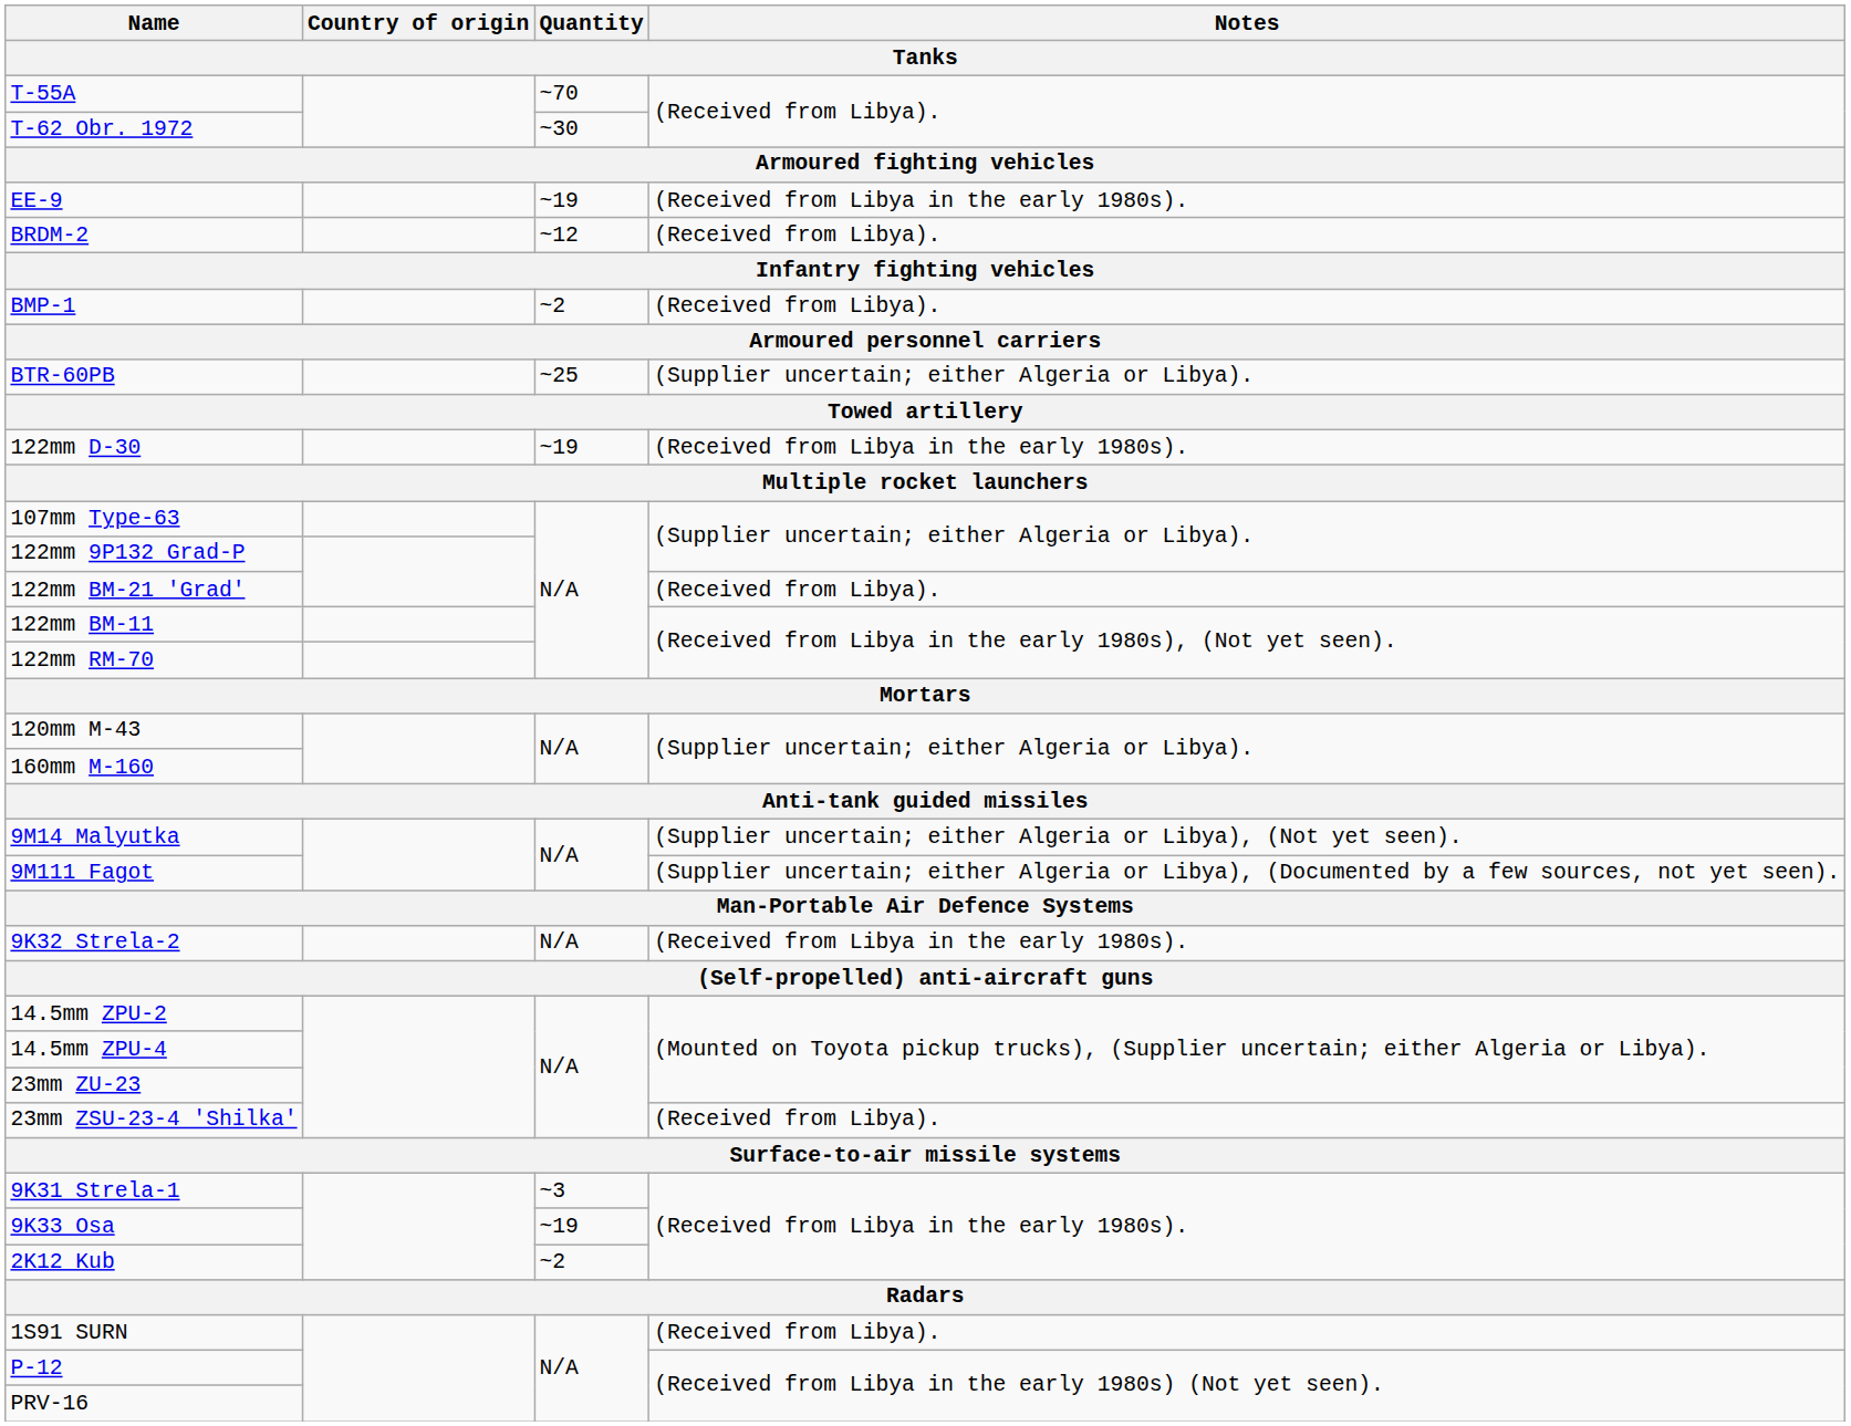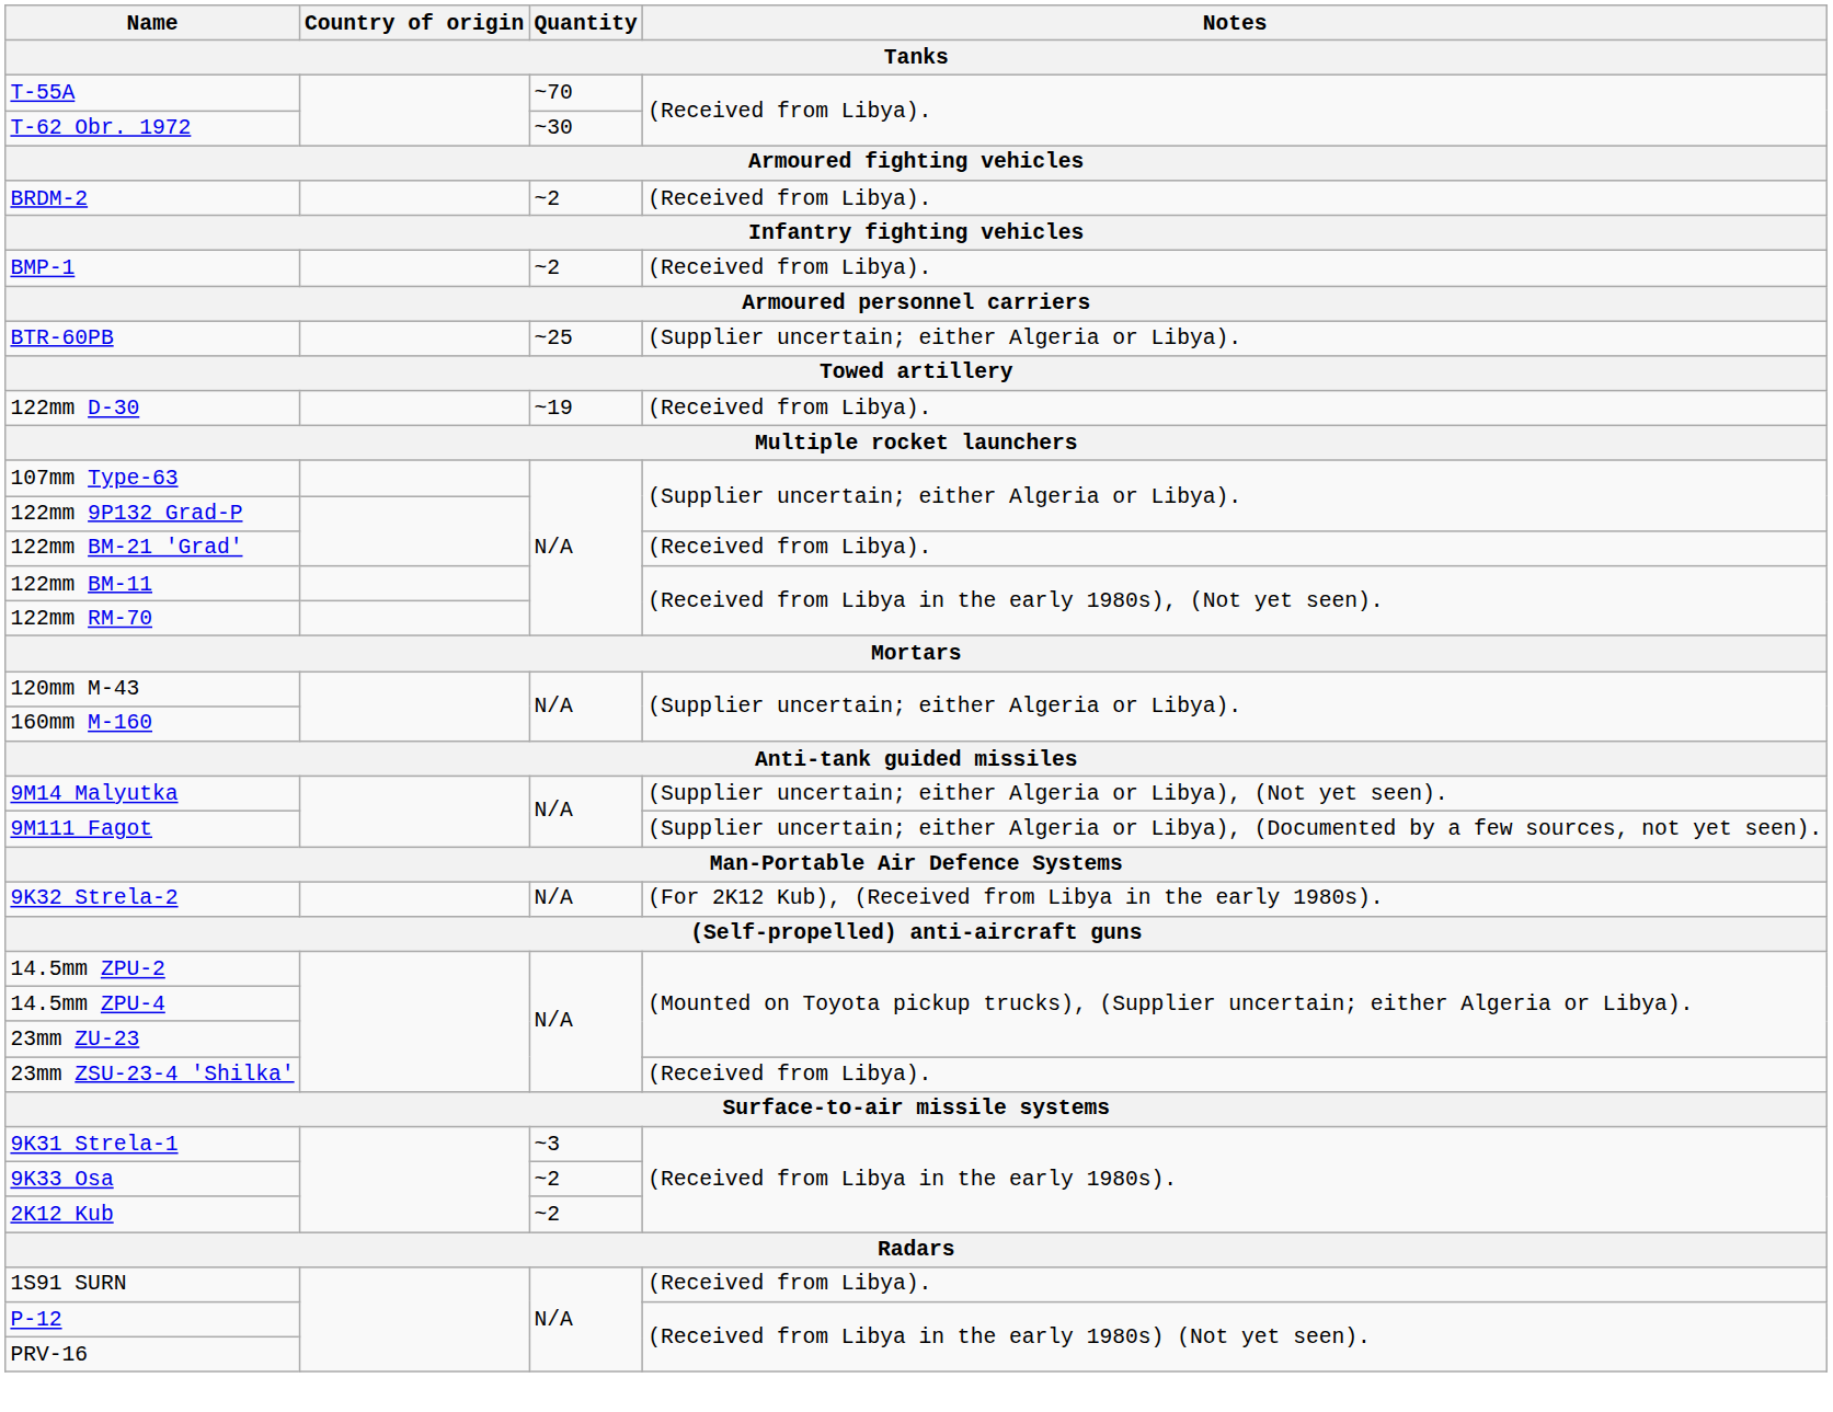 <table class="wikitable">
 <tr>
 <th scope="col">Name</th>
 <th scope="col">Country of origin</th>
 <th scope="col">Quantity</th>
 <th scope="col">Notes</th>
 </tr>
 <tr>
 <th colspan="4">Tanks</th>
 </tr>
 <tr>
 <td><a href='#'>T-55A</a></td>
 <td rowspan="2"></td>
 <td>~70</td>
 <td rowspan="2">(Received from Libya).</td>
 </tr>
 <tr>
 <td><a href='#'>T-62 Obr. 1972</a></td>
 <td>~30</td>
 </tr>
 <tr>
 <th colspan="4">Armoured fighting vehicles</th>
 </tr>
 <tr>
-<td><a href='#'>EE-9</a></td>
-<td></td>
-<td>~19</td>
-<td>(Received from Libya in the early 1980s).</td>
-</tr>
-<tr>
 <td><a href='#'>BRDM-2</a></td>
 <td></td>
-<td>~12</td>
+<td>~2</td>
 <td>(Received from Libya).</td>
 </tr>
 <tr>
 <th colspan="4">Infantry fighting vehicles</th>
 </tr>
 <tr>
 <td><a href='#'>BMP-1</a></td>
 <td></td>
 <td>~2</td>
 <td>(Received from Libya).</td>
 </tr>
 <tr>
 <th colspan="4">Armoured personnel carriers</th>
 </tr>
 <tr>
 <td><a href='#'>BTR-60PB</a></td>
 <td></td>
 <td>~25</td>
 <td>(Supplier uncertain; either Algeria or Libya).</td>
 </tr>
 <tr>
 <th colspan="4">Towed artillery</th>
 </tr>
 <tr>
 <td>122mm <a href='#'>D-30</a></td>
 <td></td>
 <td>~19</td>
-<td>(Received from Libya in the early 1980s).</td>
+<td>(Received from Libya).</td>
 </tr>
 <tr>
 <th colspan="4">Multiple rocket launchers</th>
 </tr>
 <tr>
 <td>107mm <a href='#'>Type-63</a></td>
 <td></td>
 <td rowspan="5">N/A</td>
 <td rowspan="2">(Supplier uncertain; either Algeria or Libya).</td>
 </tr>
 <tr>
 <td>122mm <a href='#'>9P132 Grad-P</a></td>
 <td rowspan="2"></td>
 </tr>
 <tr>
 <td>122mm <a href='#'>BM-21 'Grad'</a></td>
 <td>(Received from Libya).</td>
 </tr>
 <tr>
 <td>122mm <a href='#'>BM-11</a></td>
 <td></td>
 <td rowspan="2">(Received from Libya in the early 1980s), (Not yet seen).</td>
 </tr>
 <tr>
 <td>122mm <a href='#'>RM-70</a></td>
 <td></td>
 </tr>
 <tr>
 <th colspan="4">Mortars</th>
 </tr>
 <tr>
 <td>120mm M-43</td>
 <td rowspan="2"></td>
 <td rowspan="2">N/A</td>
 <td rowspan="2">(Supplier uncertain; either Algeria or Libya).</td>
 </tr>
 <tr>
 <td>160mm <a href='#'>M-160</a></td>
 </tr>
 <tr>
 <th colspan="4">Anti-tank guided missiles</th>
 </tr>
 <tr>
 <td><a href='#'>9M14 Malyutka</a></td>
 <td rowspan="2"></td>
 <td rowspan="2">N/A</td>
 <td>(Supplier uncertain; either Algeria or Libya), (Not yet seen).</td>
 </tr>
 <tr>
 <td><a href='#'>9M111 Fagot</a></td>
 <td>(Supplier uncertain; either Algeria or Libya), (Documented by a few sources, not yet seen).</td>
 </tr>
 <tr>
 <th colspan="4">Man-Portable Air Defence Systems</th>
 </tr>
 <tr>
 <td><a href='#'>9K32 Strela-2</a></td>
 <td></td>
 <td>N/A</td>
-<td>(Received from Libya in the early 1980s).</td>
+<td>(For 2K12 Kub), (Received from Libya in the early 1980s).</td>
 </tr>
 <tr>
 <th colspan="4">(Self-propelled) anti-aircraft guns</th>
 </tr>
 <tr>
 <td>14.5mm <a href='#'>ZPU-2</a></td>
 <td rowspan="4"></td>
 <td rowspan="4">N/A</td>
 <td rowspan="3">(Mounted on Toyota pickup trucks), (Supplier uncertain; either Algeria or Libya).</td>
 </tr>
 <tr>
 <td>14.5mm <a href='#'>ZPU-4</a></td>
 </tr>
 <tr>
 <td>23mm <a href='#'>ZU-23</a></td>
 </tr>
 <tr>
 <td>23mm <a href='#'>ZSU-23-4 'Shilka'</a></td>
 <td>(Received from Libya).</td>
 </tr>
 <tr>
 <th colspan="4">Surface-to-air missile systems</th>
 </tr>
 <tr>
 <td><a href='#'>9K31 Strela-1</a></td>
 <td rowspan="3"></td>
 <td>~3</td>
 <td rowspan="3">(Received from Libya in the early 1980s).</td>
 </tr>
 <tr>
 <td><a href='#'>9K33 Osa</a></td>
-<td>~19</td>
+<td>~2</td>
 </tr>
 <tr>
 <td><a href='#'>2K12 Kub</a></td>
 <td>~2</td>
 </tr>
 <tr>
 <th colspan="4">Radars</th>
 </tr>
 <tr>
 <td>1S91 SURN</td>
 <td rowspan="3"></td>
 <td rowspan="3">N/A</td>
 <td>(Received from Libya).</td>
 </tr>
 <tr>
 <td><a href='#'>P-12</a></td>
 <td rowspan="2">(Received from Libya in the early 1980s) (Not yet seen).</td>
 </tr>
 <tr>
 <td>PRV-16</td>
 </tr>
 </table>
